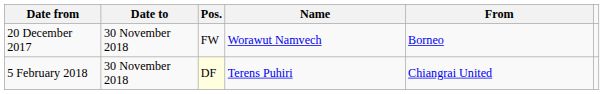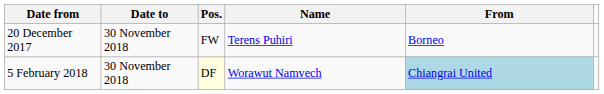 <table class="wikitable">
 <tr>
 <th width="120">Date from</th>
 <th width="120">Date to</th>
 <th>Pos.</th>
 <th width="230">Name</th>
 <th width="240">From</th>
 </tr>
 <tr>
 <td>20 December 2017</td>
 <td>30 November 2018</td>
 <td>FW</td>
-<td> <a href='#'>Worawut Namvech</a></td>
+<td> <a href='#'>Terens Puhiri</a></td>
 <td> <a href='#'>Borneo</a></td>
 <td align=center></td>
 </tr>
 <tr>
 <td>5 February 2018</td>
 <td>30 November 2018</td>
 <td style="background: lightyellow;">DF</td>
-<td> <a href='#'>Terens Puhiri</a></td>
-<td> <a href='#'>Chiangrai United</a></td>
+<td> <a href='#'>Worawut Namvech</a></td>
+<td style="background: lightblue;"> <a href='#'>Chiangrai United</a></td>
 <td align=center></td>
 </tr>
 </table>
